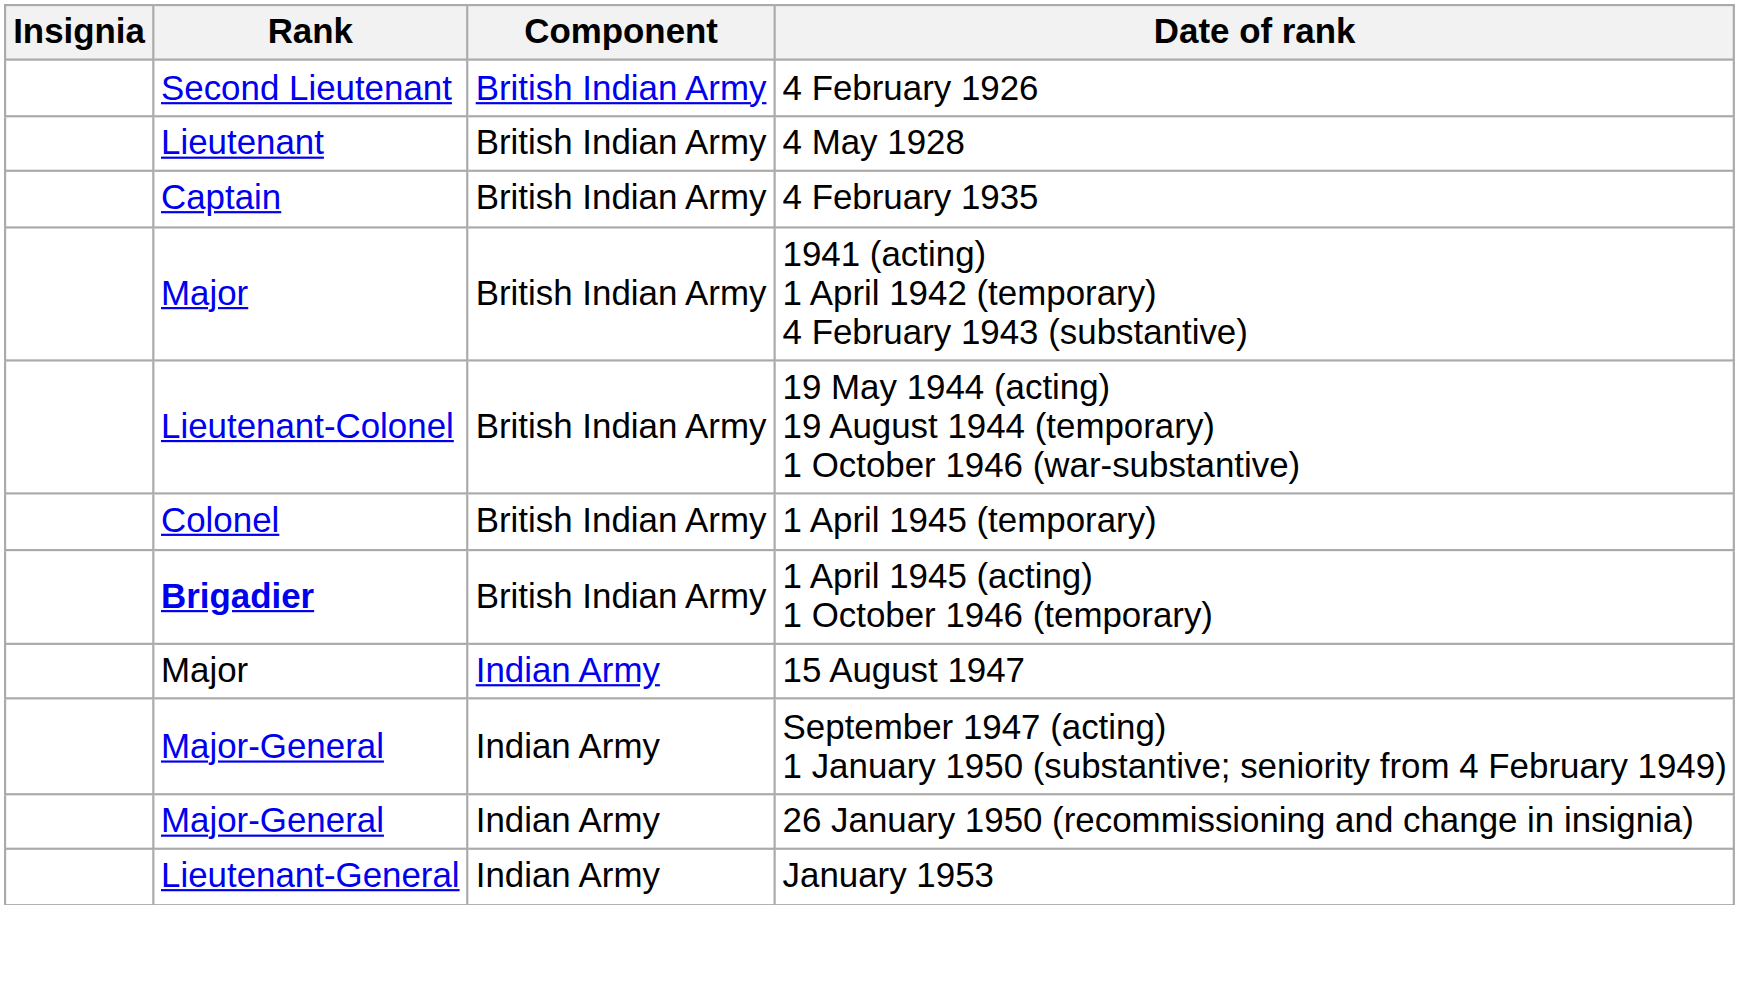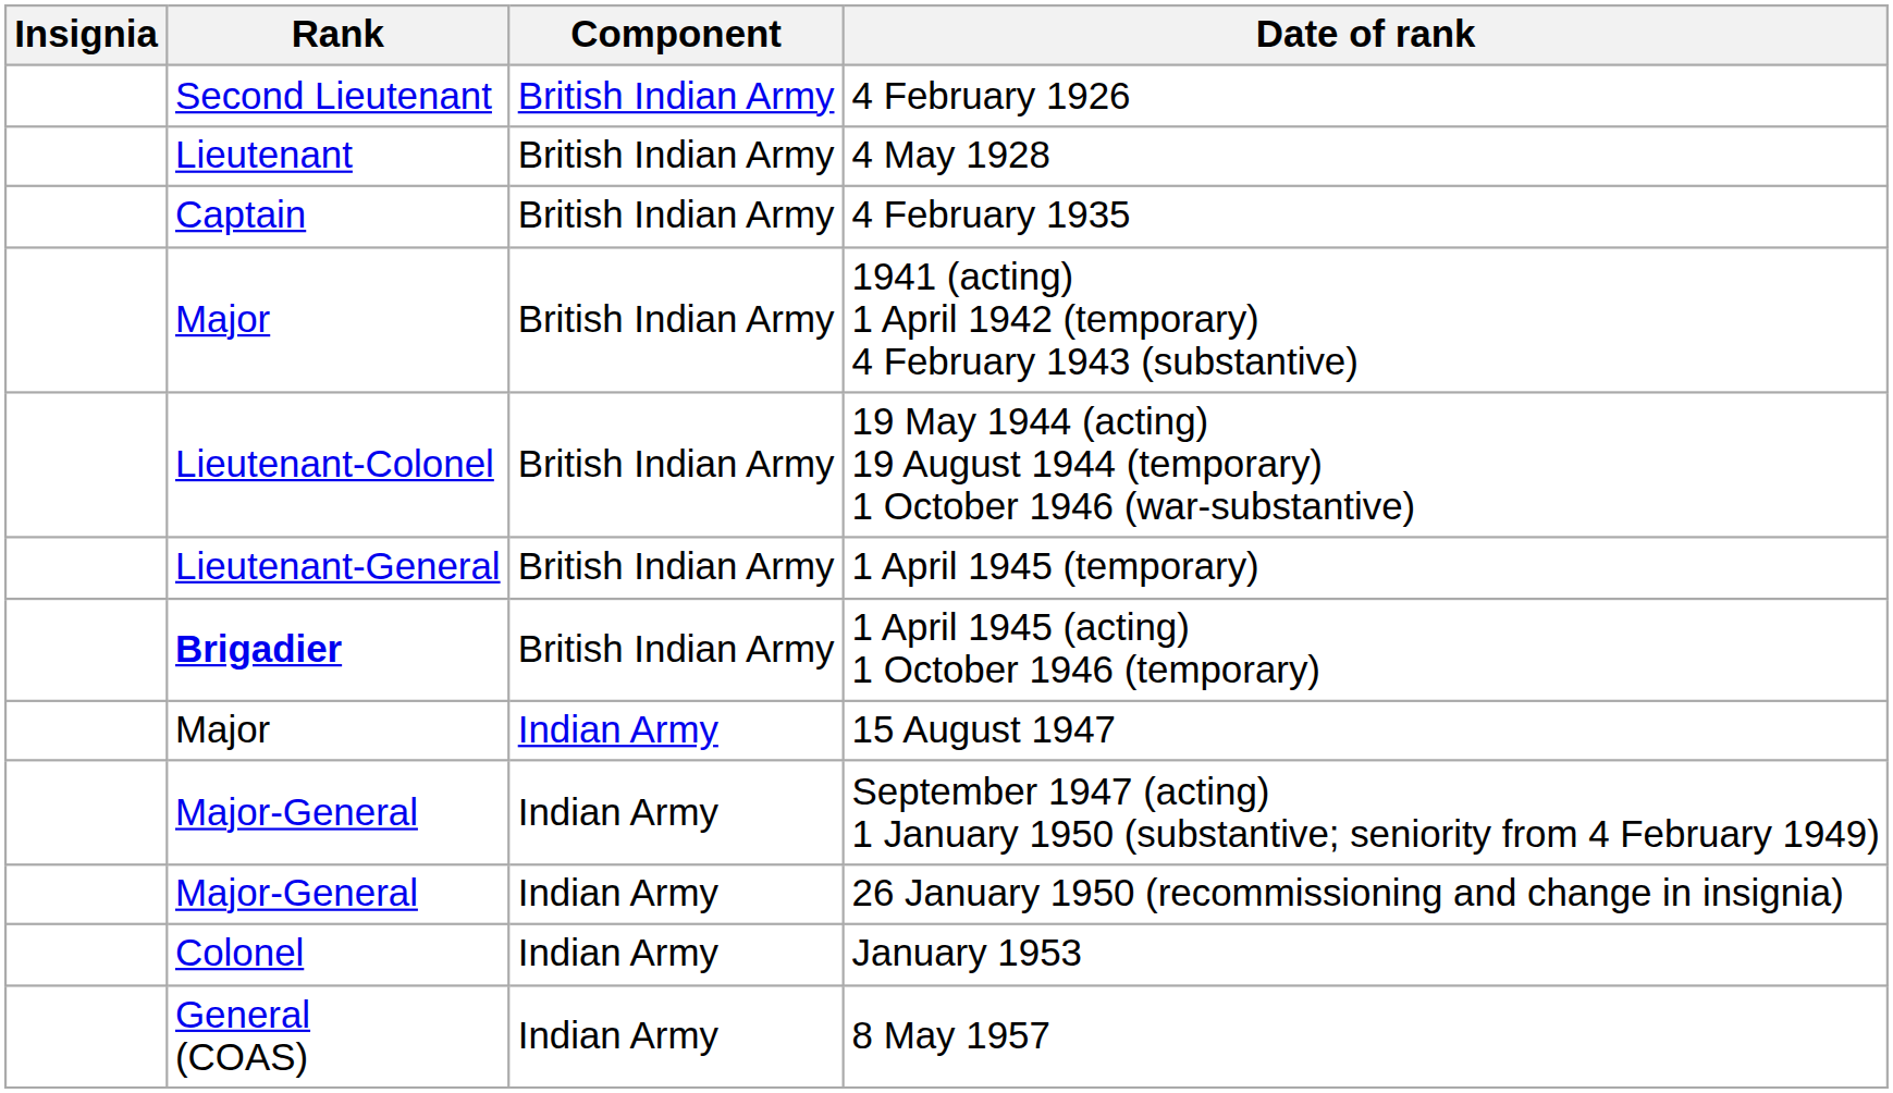 <table class="wikitable" style="background:white">
 <tr>
 <th>Insignia</th>
 <th>Rank</th>
 <th>Component</th>
 <th>Date of rank</th>
 </tr>
 <tr>
 <td align="center"></td>
 <td><a href='#'>Second Lieutenant</a></td>
 <td><a href='#'>British Indian Army</a></td>
 <td>4 February 1926</td>
 </tr>
 <tr>
 <td align="center"></td>
 <td><a href='#'>Lieutenant</a></td>
 <td>British Indian Army</td>
 <td>4 May 1928</td>
 </tr>
 <tr>
 <td align="center"></td>
 <td><a href='#'>Captain</a></td>
 <td>British Indian Army</td>
 <td>4 February 1935</td>
 </tr>
 <tr>
 <td align="center"></td>
 <td><a href='#'>Major</a></td>
 <td>British Indian Army</td>
 <td>1941 (acting)<br>1 April 1942 (temporary)<br>4 February 1943 (substantive)</td>
 </tr>
 <tr>
 <td align="center"></td>
 <td><a href='#'>Lieutenant-Colonel</a></td>
 <td>British Indian Army</td>
 <td>19 May 1944 (acting)<br>19 August 1944 (temporary)<br>1 October 1946 (war-substantive)</td>
 </tr>
 <tr>
 <td align="center"></td>
-<td><a href='#'>Colonel</a></td>
+<td><a href='#'>Lieutenant-General</a></td>
 <td>British Indian Army</td>
 <td>1 April 1945 (temporary)</td>
 </tr>
 <tr>
 <td align="center"></td>
 <td><strong><a href='#'>Brigadier</a></strong></td>
 <td>British Indian Army</td>
 <td>1 April 1945 (acting)<br>1 October 1946 (temporary)</td>
 </tr>
 <tr>
 <td align="center"></td>
 <td>Major</td>
 <td><a href='#'>Indian Army</a></td>
 <td>15 August 1947</td>
 </tr>
 <tr>
 <td align="center"></td>
 <td><a href='#'>Major-General</a></td>
 <td>Indian Army</td>
 <td>September 1947 (acting)<br>1 January 1950 (substantive; seniority from 4 February 1949)</td>
 </tr>
 <tr>
 <td align="center"></td>
 <td><a href='#'>Major-General</a></td>
 <td>Indian Army</td>
 <td>26 January 1950 (recommissioning and change in insignia)</td>
 </tr>
 <tr>
 <td align="center"></td>
-<td><a href='#'>Lieutenant-General</a></td>
+<td><a href='#'>Colonel</a></td>
 <td>Indian Army</td>
 <td>January 1953</td>
 </tr>
 <tr>
+<td align="center"></td>
+<td><a href='#'>General</a><br>(COAS)</td>
+<td>Indian Army</td>
+<td>8 May 1957</td>
+</tr>
+<tr>
 </tr>
 </table>
